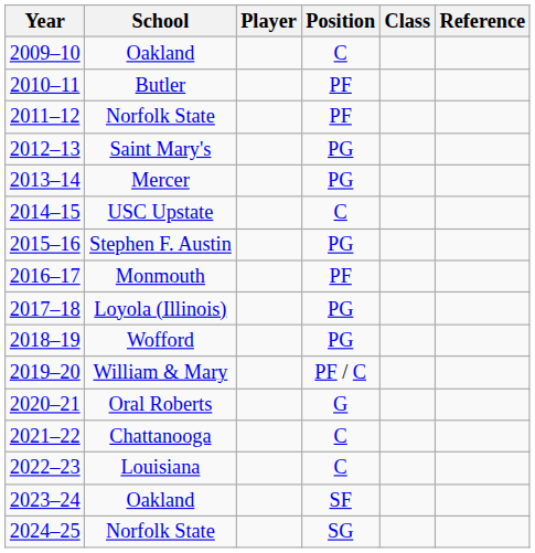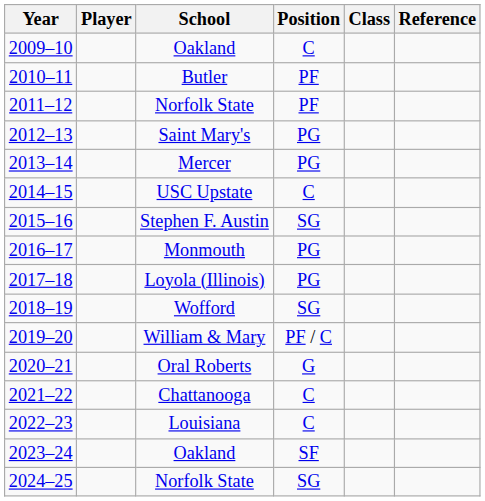 <table class="wikitable sortable">
 <tr>
 <th>Year</th>
+<th>Player</th>
 <th>School</th>
-<th>Player</th>
 <th>Position</th>
 <th>Class</th>
 <th class=unsortable>Reference</th>
 </tr>
 <tr align=center>
 <td><a href='#'>2009–10</a></td>
+<td></td>
 <td><a href='#'>Oakland</a></td>
-<td></td>
 <td><a href='#'>C</a></td>
 <td></td>
 <td></td>
 </tr>
 <tr align=center>
 <td><a href='#'>2010–11</a></td>
+<td></td>
 <td><a href='#'>Butler</a></td>
-<td></td>
 <td><a href='#'>PF</a></td>
 <td></td>
 <td></td>
 </tr>
 <tr align=center>
 <td><a href='#'>2011–12</a></td>
+<td></td>
 <td><a href='#'>Norfolk State</a></td>
-<td></td>
 <td><a href='#'>PF</a></td>
 <td></td>
 <td></td>
 </tr>
 <tr align=center>
 <td><a href='#'>2012–13</a></td>
+<td></td>
 <td><a href='#'>Saint Mary's</a></td>
-<td></td>
 <td><a href='#'>PG</a></td>
 <td></td>
 <td></td>
 </tr>
 <tr align=center>
 <td><a href='#'>2013–14</a></td>
+<td></td>
 <td><a href='#'>Mercer</a></td>
-<td></td>
 <td><a href='#'>PG</a></td>
 <td></td>
 <td></td>
 </tr>
 <tr align=center>
 <td><a href='#'>2014–15</a></td>
+<td></td>
 <td><a href='#'>USC Upstate</a></td>
-<td></td>
 <td><a href='#'>C</a></td>
 <td></td>
 <td></td>
 </tr>
 <tr align=center>
 <td><a href='#'>2015–16</a></td>
+<td></td>
 <td><a href='#'>Stephen F. Austin</a></td>
+<td><a href='#'>SG</a></td>
 <td></td>
+<td></td>
+</tr>
+<tr align=center>
+<td><a href='#'>2016–17</a></td>
+<td></td>
+<td><a href='#'>Monmouth</a></td>
 <td><a href='#'>PG</a></td>
 <td></td>
 <td></td>
 </tr>
 <tr align=center>
-<td><a href='#'>2016–17</a></td>
-<td><a href='#'>Monmouth</a></td>
+<td><a href='#'>2017–18</a></td>
 <td></td>
-<td><a href='#'>PF</a></td>
-<td></td>
-<td></td>
-</tr>
-<tr align=center>
-<td><a href='#'>2017–18</a></td>
 <td><a href='#'>Loyola (Illinois)</a></td>
-<td></td>
 <td><a href='#'>PG</a></td>
 <td></td>
 <td></td>
 </tr>
 <tr align=center>
 <td><a href='#'>2018–19</a></td>
+<td></td>
 <td><a href='#'>Wofford</a></td>
-<td></td>
-<td><a href='#'>PG</a></td>
+<td><a href='#'>SG</a></td>
 <td></td>
 <td></td>
 </tr>
 <tr align=center>
 <td><a href='#'>2019–20</a></td>
+<td></td>
 <td><a href='#'>William & Mary</a></td>
-<td></td>
 <td><a href='#'>PF</a> / <a href='#'>C</a></td>
 <td></td>
 <td></td>
 </tr>
 <tr align=center>
 <td><a href='#'>2020–21</a></td>
+<td></td>
 <td><a href='#'>Oral Roberts</a></td>
-<td></td>
 <td><a href='#'>G</a></td>
 <td></td>
 <td></td>
 </tr>
 <tr align=center>
 <td><a href='#'>2021–22</a></td>
+<td></td>
 <td><a href='#'>Chattanooga</a></td>
-<td></td>
 <td><a href='#'>C</a></td>
 <td></td>
 <td></td>
 </tr>
 <tr align="center">
 <td><a href='#'>2022–23</a></td>
+<td></td>
 <td><a href='#'>Louisiana</a></td>
-<td></td>
 <td><a href='#'>C</a></td>
 <td></td>
 <td></td>
 </tr>
 <tr align="center">
 <td><a href='#'>2023–24</a></td>
+<td></td>
 <td><a href='#'>Oakland</a></td>
-<td></td>
 <td><a href='#'>SF</a></td>
 <td></td>
 <td></td>
 </tr>
 <tr align="center">
 <td><a href='#'>2024–25</a></td>
+<td></td>
 <td><a href='#'>Norfolk State</a></td>
-<td></td>
 <td><a href='#'>SG</a></td>
 <td></td>
 <td></td>
 </tr>
 </table>
